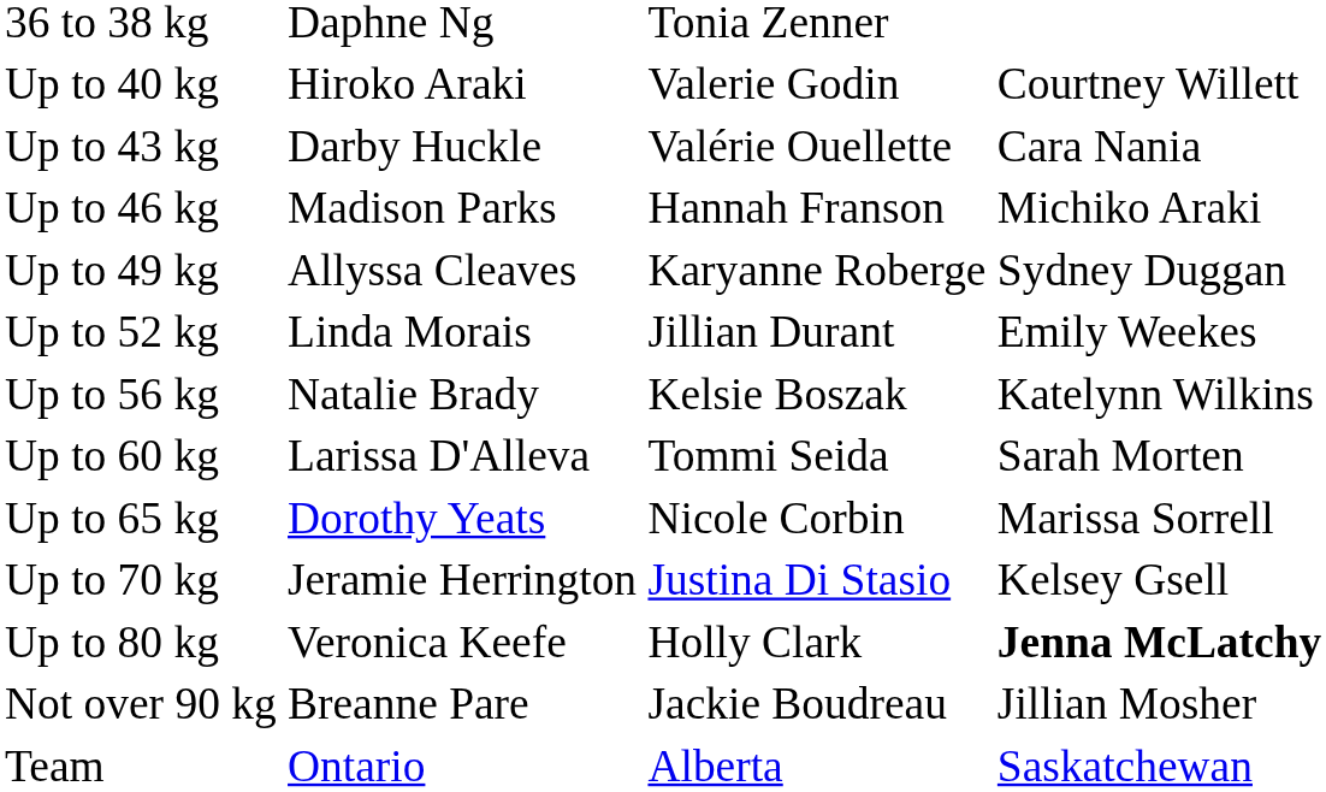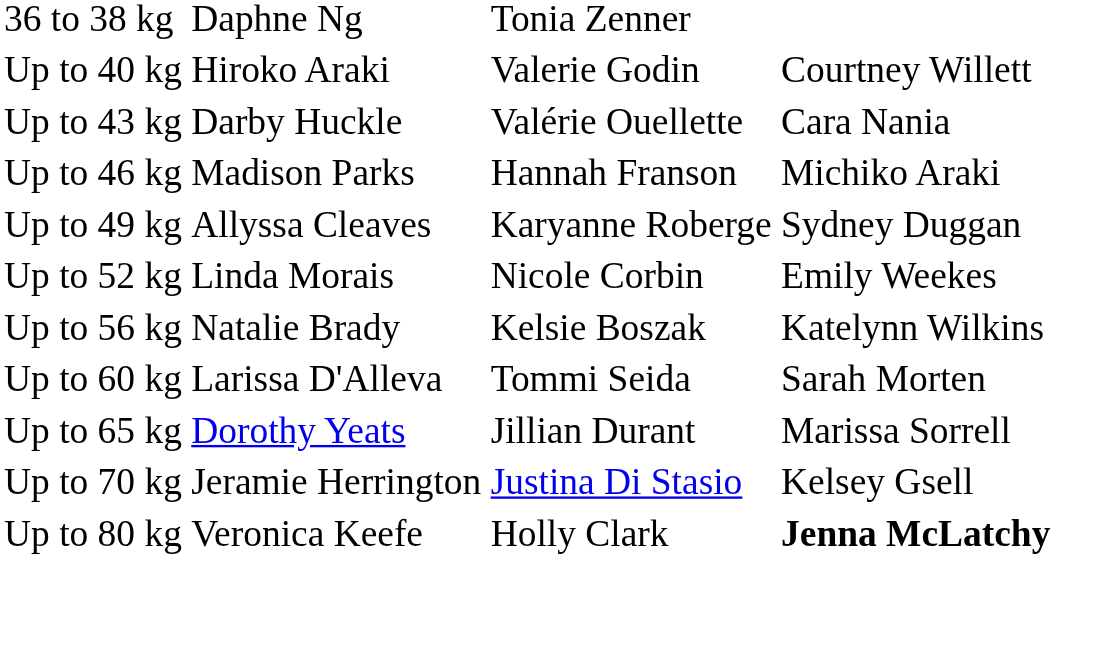 <table>
 <tr>
 <td>36 to 38 kg</td>
 <td> Daphne Ng</td>
 <td> Tonia Zenner</td>
 <td></td>
 </tr>
 <tr>
 <td>Up to 40 kg</td>
 <td> Hiroko Araki</td>
 <td> Valerie Godin</td>
 <td> Courtney Willett</td>
 </tr>
 <tr>
 <td>Up to 43 kg</td>
 <td> Darby Huckle</td>
 <td> Valérie Ouellette</td>
 <td> Cara Nania</td>
 </tr>
 <tr>
 <td>Up to 46 kg</td>
 <td> Madison Parks</td>
 <td> Hannah Franson</td>
 <td> Michiko Araki</td>
 </tr>
 <tr>
 <td>Up to 49 kg</td>
 <td> Allyssa Cleaves</td>
 <td> Karyanne Roberge</td>
 <td> Sydney Duggan</td>
 </tr>
 <tr>
 <td>Up to 52 kg</td>
 <td> Linda Morais</td>
-<td> Jillian Durant</td>
+<td> Nicole Corbin</td>
 <td> Emily Weekes</td>
 </tr>
 <tr>
 <td>Up to 56 kg</td>
 <td> Natalie Brady</td>
 <td> Kelsie Boszak</td>
 <td> Katelynn Wilkins</td>
 </tr>
 <tr>
 <td>Up to 60 kg</td>
 <td> Larissa D'Alleva</td>
 <td> Tommi Seida</td>
 <td> Sarah Morten</td>
 </tr>
 <tr>
 <td>Up to 65 kg</td>
 <td> <a href='#'>Dorothy Yeats</a></td>
-<td> Nicole Corbin</td>
+<td> Jillian Durant</td>
 <td> Marissa Sorrell</td>
 </tr>
 <tr>
 <td>Up to 70 kg</td>
 <td> Jeramie Herrington</td>
 <td> <a href='#'>Justina Di Stasio</a></td>
 <td> Kelsey Gsell</td>
 </tr>
 <tr>
 <td>Up to 80 kg</td>
 <td> Veronica Keefe</td>
 <td> Holly Clark</td>
 <td><strong> Jenna McLatchy</strong></td>
 </tr>
-<tr>
-<td>Not over 90 kg</td>
-<td> Breanne Pare</td>
-<td> Jackie Boudreau</td>
-<td> Jillian Mosher</td>
-</tr>
-<tr>
-<td>Team</td>
-<td> <a href='#'>Ontario</a></td>
-<td> <a href='#'>Alberta</a></td>
-<td> <a href='#'>Saskatchewan</a></td>
-</tr>
 </table>
